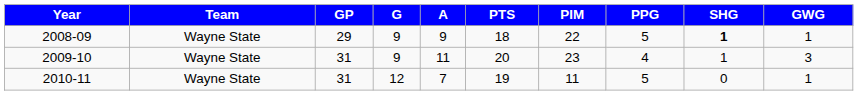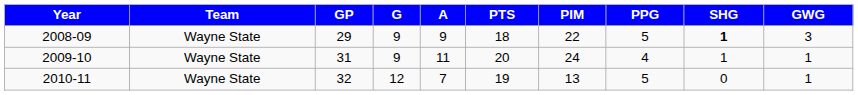 <table class="wikitable" width="80%">
 <tr align="center"  style=" background:blue;color:#FFFFFF;">
 <td><strong>Year</strong></td>
 <td><strong>Team</strong></td>
 <td><strong>GP</strong></td>
 <td><strong>G</strong></td>
 <td><strong>A</strong></td>
 <td><strong>PTS</strong></td>
 <td><strong>PIM</strong></td>
 <td><strong>PPG</strong></td>
 <td><strong>SHG</strong></td>
 <td><strong>GWG</strong></td>
 </tr>
 <tr align="center" bgcolor="">
 <td>2008-09</td>
 <td>Wayne State</td>
 <td>29</td>
 <td>9</td>
 <td>9</td>
 <td>18</td>
 <td>22</td>
 <td>5</td>
 <td><strong>1</strong></td>
-<td>1</td>
+<td>3</td>
 </tr>
 <tr align="center" bgcolor="">
 <td>2009-10</td>
 <td>Wayne State</td>
 <td>31</td>
 <td>9</td>
 <td>11</td>
 <td>20</td>
-<td>23</td>
+<td>24</td>
 <td>4</td>
 <td>1</td>
-<td>3</td>
+<td>1</td>
 </tr>
 <tr align="center" bgcolor="">
 <td>2010-11</td>
 <td>Wayne State</td>
-<td>31</td>
+<td>32</td>
 <td>12</td>
 <td>7</td>
 <td>19</td>
-<td>11</td>
+<td>13</td>
 <td>5</td>
 <td>0</td>
 <td>1</td>
 </tr>
 </table>
